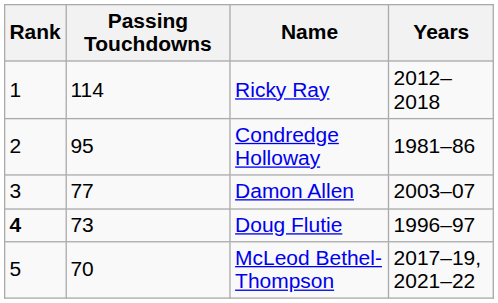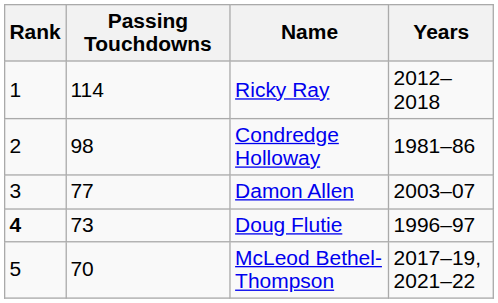 <table class="wikitable" style="width:60%; text-align:left; border-collapse:collapse;">
 <tr>
 <th>Rank</th>
 <th>Passing Touchdowns</th>
 <th>Name</th>
 <th>Years</th>
 </tr>
 <tr>
 <td>1</td>
 <td>114</td>
 <td><a href='#'>Ricky Ray</a></td>
 <td>2012–2018</td>
 </tr>
 <tr>
 <td>2</td>
-<td>95</td>
+<td>98</td>
 <td><a href='#'>Condredge Holloway</a></td>
 <td>1981–86</td>
 </tr>
 <tr>
 <td>3</td>
 <td>77</td>
 <td><a href='#'>Damon Allen</a></td>
 <td>2003–07</td>
 </tr>
 <tr>
 <td><strong>4</strong></td>
 <td>73</td>
 <td><a href='#'>Doug Flutie</a></td>
 <td>1996–97</td>
 </tr>
 <tr>
 <td>5</td>
 <td>70</td>
 <td><a href='#'>McLeod Bethel-Thompson</a></td>
 <td>2017–19, 2021–22</td>
 </tr>
 </table>
